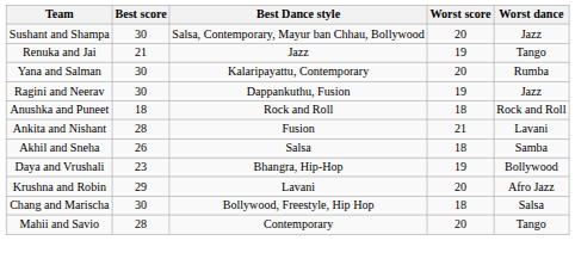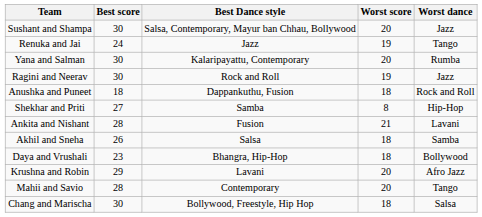 <table class="wikitable sortable" style="text-align:center;margin:auto;">
 <tr>
 <th>Team</th>
 <th>Best score</th>
 <th>Best Dance style</th>
 <th>Worst score</th>
 <th>Worst dance</th>
 </tr>
 <tr>
 <td style="text-align:center;">Sushant and Shampa</td>
 <td>30</td>
 <td>Salsa, Contemporary, Mayur ban Chhau, Bollywood</td>
 <td>20</td>
 <td>Jazz</td>
 </tr>
 <tr>
 <td style="text-align:center;">Renuka and Jai</td>
-<td>21</td>
+<td>24</td>
 <td>Jazz</td>
 <td>19</td>
 <td>Tango</td>
 </tr>
 <tr>
 <td style="text-align:center;">Yana and Salman</td>
 <td>30</td>
 <td>Kalaripayattu, Contemporary</td>
 <td>20</td>
 <td>Rumba</td>
 </tr>
 <tr>
 <td style="text-align:center;">Ragini and Neerav</td>
 <td>30</td>
-<td>Dappankuthu, Fusion</td>
+<td>Rock and Roll</td>
 <td>19</td>
 <td>Jazz</td>
 </tr>
 <tr>
 <td style="text-align:center;">Anushka and Puneet</td>
 <td>18</td>
-<td>Rock and Roll</td>
+<td>Dappankuthu, Fusion</td>
 <td>18</td>
 <td>Rock and Roll</td>
+</tr>
+<tr>
+<td style="text-align:center;">Shekhar and Priti</td>
+<td>27</td>
+<td>Samba</td>
+<td>8</td>
+<td>Hip-Hop</td>
 </tr>
 <tr>
 <td style="text-align:center;">Ankita and Nishant</td>
 <td>28</td>
 <td>Fusion</td>
 <td>21</td>
 <td>Lavani</td>
 </tr>
 <tr>
 <td style="text-align:center;">Akhil and Sneha</td>
 <td>26</td>
 <td>Salsa</td>
 <td>18</td>
 <td>Samba</td>
 </tr>
 <tr>
 <td style="text-align:center;">Daya and Vrushali</td>
 <td>23</td>
 <td>Bhangra, Hip-Hop</td>
-<td>19</td>
+<td>18</td>
 <td>Bollywood</td>
 </tr>
 <tr>
 <td style="text-align:center;">Krushna and Robin</td>
 <td>29</td>
 <td>Lavani</td>
 <td>20</td>
 <td>Afro Jazz</td>
 </tr>
 <tr>
+<td style="text-align:center;">Mahii and Savio</td>
+<td>28</td>
+<td>Contemporary</td>
+<td>20</td>
+<td>Tango</td>
+</tr>
+<tr>
 <td style="text-align:center;">Chang and Marischa</td>
 <td>30</td>
 <td>Bollywood, Freestyle, Hip Hop</td>
 <td>18</td>
 <td>Salsa</td>
 </tr>
-<tr>
-<td style="text-align:center;">Mahii and Savio</td>
-<td>28</td>
-<td>Contemporary</td>
-<td>20</td>
-<td>Tango</td>
-</tr>
 </table>
